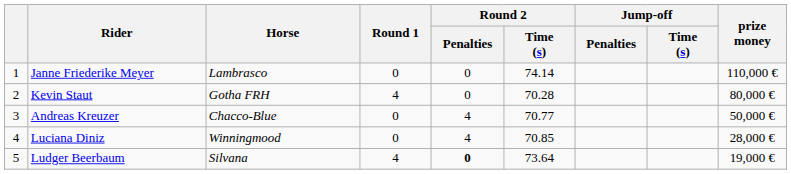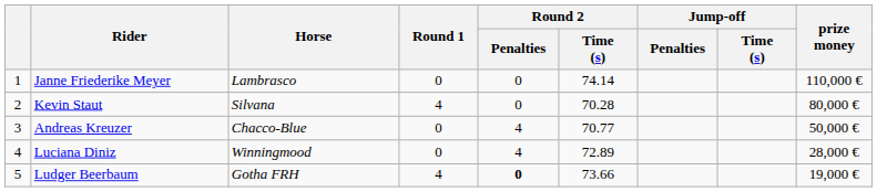 <table class="wikitable" style="font-size: 90%">
 <tr>
 <th rowspan=2 width=20></th>
 <th rowspan=2 width=200>Rider</th>
 <th rowspan=2 width=170>Horse</th>
 <th rowspan=2 width=75>Round 1</th>
 <th colspan=2>Round 2</th>
 <th colspan=2>Jump-off</th>
 <th rowspan=2 width=70>prize<br>money</th>
 </tr>
 <tr>
 <th width=75>Penalties</th>
 <th width=75>Time<br>(<a href='#'>s</a>)</th>
 <th width=75>Penalties</th>
 <th width=75>Time<br>(<a href='#'>s</a>)</th>
 </tr>
 <tr>
 <td align=center>1</td>
 <td> <a href='#'>Janne Friederike Meyer</a></td>
 <td><em>Lambrasco</em></td>
 <td align=center>0</td>
 <td align=center>0</td>
 <td align=center>74.14</td>
 <td align=center></td>
 <td align=center></td>
 <td align=center>110,000 €</td>
 </tr>
 <tr>
 <td align=center>2</td>
 <td> <a href='#'>Kevin Staut</a></td>
-<td><em>Gotha FRH</em></td>
+<td><em>Silvana</em></td>
 <td align=center>4</td>
 <td align=center>0</td>
 <td align=center>70.28</td>
 <td align=center></td>
 <td align=center></td>
 <td align=center>80,000 €</td>
 </tr>
 <tr>
 <td align=center>3</td>
 <td> <a href='#'>Andreas Kreuzer</a></td>
 <td><em>Chacco-Blue</em></td>
 <td align=center>0</td>
 <td align=center>4</td>
 <td align=center>70.77</td>
 <td align=center></td>
 <td align=center></td>
 <td align=center>50,000 €</td>
 </tr>
 <tr>
 <td align=center>4</td>
 <td> <a href='#'>Luciana Diniz</a></td>
 <td><em>Winningmood</em></td>
 <td align=center>0</td>
 <td align=center>4</td>
-<td align=center>70.85</td>
+<td align=center>72.89</td>
 <td align=center></td>
 <td align=center></td>
 <td align=center>28,000 €</td>
 </tr>
 <tr>
 <td align=center>5</td>
 <td> <a href='#'>Ludger Beerbaum</a></td>
-<td><em>Silvana</em></td>
+<td><em>Gotha FRH</em></td>
 <td align=center>4</td>
 <td align=center><strong>0</strong></td>
-<td align=center>73.64</td>
+<td align=center>73.66</td>
 <td align=center></td>
 <td align=center></td>
 <td align=center>19,000 €</td>
 </tr>
 </table>
